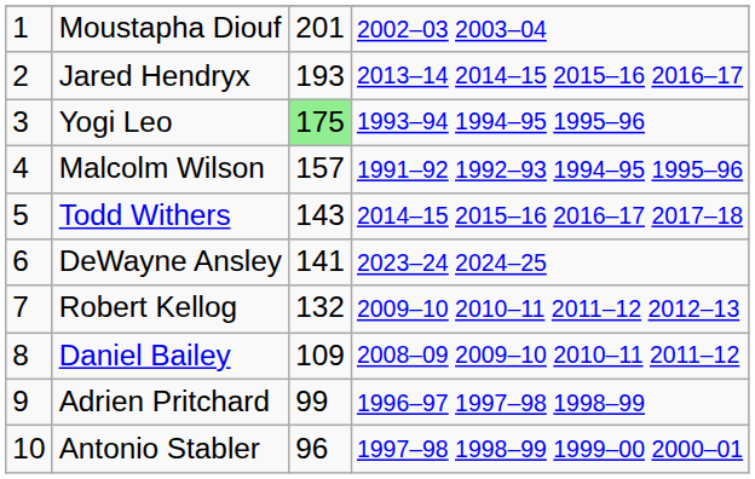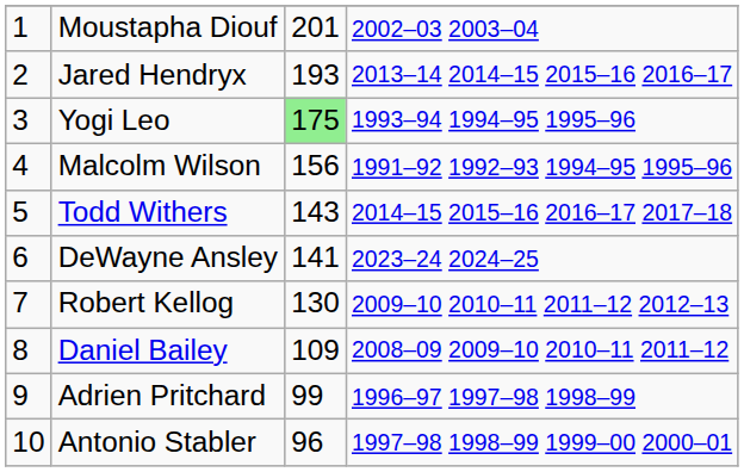 <table class="wikitable">
 <tr>
 </tr>
 <tr>
 <td>1</td>
 <td>Moustapha Diouf</td>
 <td>201</td>
 <td style="font-size:80%;"><a href='#'>2002–03</a> <a href='#'>2003–04</a></td>
 </tr>
 <tr>
 <td>2</td>
 <td>Jared Hendryx</td>
 <td>193</td>
 <td style="font-size:80%;"><a href='#'>2013–14</a> <a href='#'>2014–15</a> <a href='#'>2015–16</a> <a href='#'>2016–17</a></td>
 </tr>
 <tr>
 <td>3</td>
 <td>Yogi Leo</td>
 <td style="background: lightgreen;">175</td>
 <td style="font-size:80%;"><a href='#'>1993–94</a> <a href='#'>1994–95</a> <a href='#'>1995–96</a></td>
 </tr>
 <tr>
 <td>4</td>
 <td>Malcolm Wilson</td>
-<td>157</td>
+<td>156</td>
 <td style="font-size:80%;"><a href='#'>1991–92</a> <a href='#'>1992–93</a> <a href='#'>1994–95</a> <a href='#'>1995–96</a></td>
 </tr>
 <tr>
 <td>5</td>
 <td><a href='#'>Todd Withers</a></td>
 <td>143</td>
 <td style="font-size:80%;"><a href='#'>2014–15</a> <a href='#'>2015–16</a> <a href='#'>2016–17</a> <a href='#'>2017–18</a></td>
 </tr>
 <tr>
 <td>6</td>
 <td>DeWayne Ansley</td>
 <td>141</td>
 <td style="font-size:80%;"><a href='#'>2023–24</a> <a href='#'>2024–25</a></td>
 </tr>
 <tr>
 <td>7</td>
 <td>Robert Kellog</td>
-<td>132</td>
+<td>130</td>
 <td style="font-size:80%;"><a href='#'>2009–10</a> <a href='#'>2010–11</a> <a href='#'>2011–12</a> <a href='#'>2012–13</a></td>
 </tr>
 <tr>
 <td>8</td>
 <td><a href='#'>Daniel Bailey</a></td>
 <td>109</td>
 <td style="font-size:80%;"><a href='#'>2008–09</a> <a href='#'>2009–10</a> <a href='#'>2010–11</a> <a href='#'>2011–12</a></td>
 </tr>
 <tr>
 <td>9</td>
 <td>Adrien Pritchard</td>
 <td>99</td>
 <td style="font-size:80%;"><a href='#'>1996–97</a> <a href='#'>1997–98</a> <a href='#'>1998–99</a></td>
 </tr>
 <tr>
 <td>10</td>
 <td>Antonio Stabler</td>
 <td>96</td>
 <td style="font-size:80%;"><a href='#'>1997–98</a> <a href='#'>1998–99</a> <a href='#'>1999–00</a> <a href='#'>2000–01</a></td>
 </tr>
 </table>
